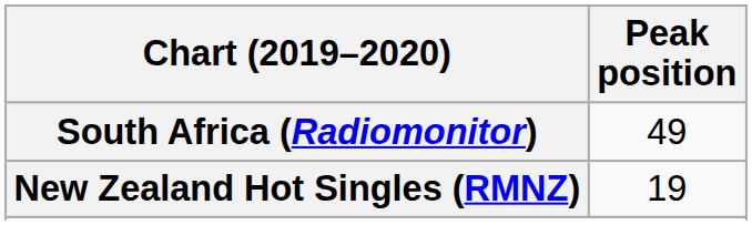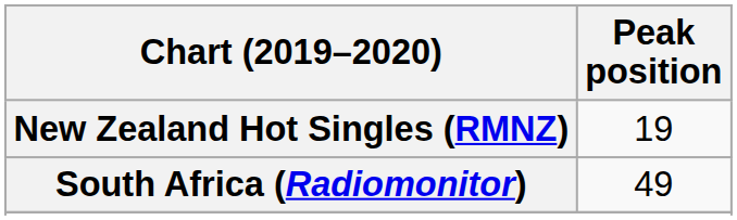 <table class="wikitable sortable plainrowheaders" style="text-align:center">
 <tr>
 <th scope="col">Chart (2019–2020)</th>
 <th scope="col">Peak<br>position</th>
 </tr>
 <tr>
+<th scope="row">New Zealand Hot Singles (<a href='#'>RMNZ</a>)</th>
+<td>19</td>
+</tr>
+<tr>
 <th scope="row">South Africa (<em><a href='#'>Radiomonitor</a></em>)</th>
 <td align="center">49</td>
-</tr>
-<tr>
-<th scope="row">New Zealand Hot Singles (<a href='#'>RMNZ</a>)</th>
-<td>19</td>
 </tr>
 <tr>
 </tr>
 <tr>
 </tr>
 <tr>
 </tr>
 <tr>
 </tr>
 </table>
